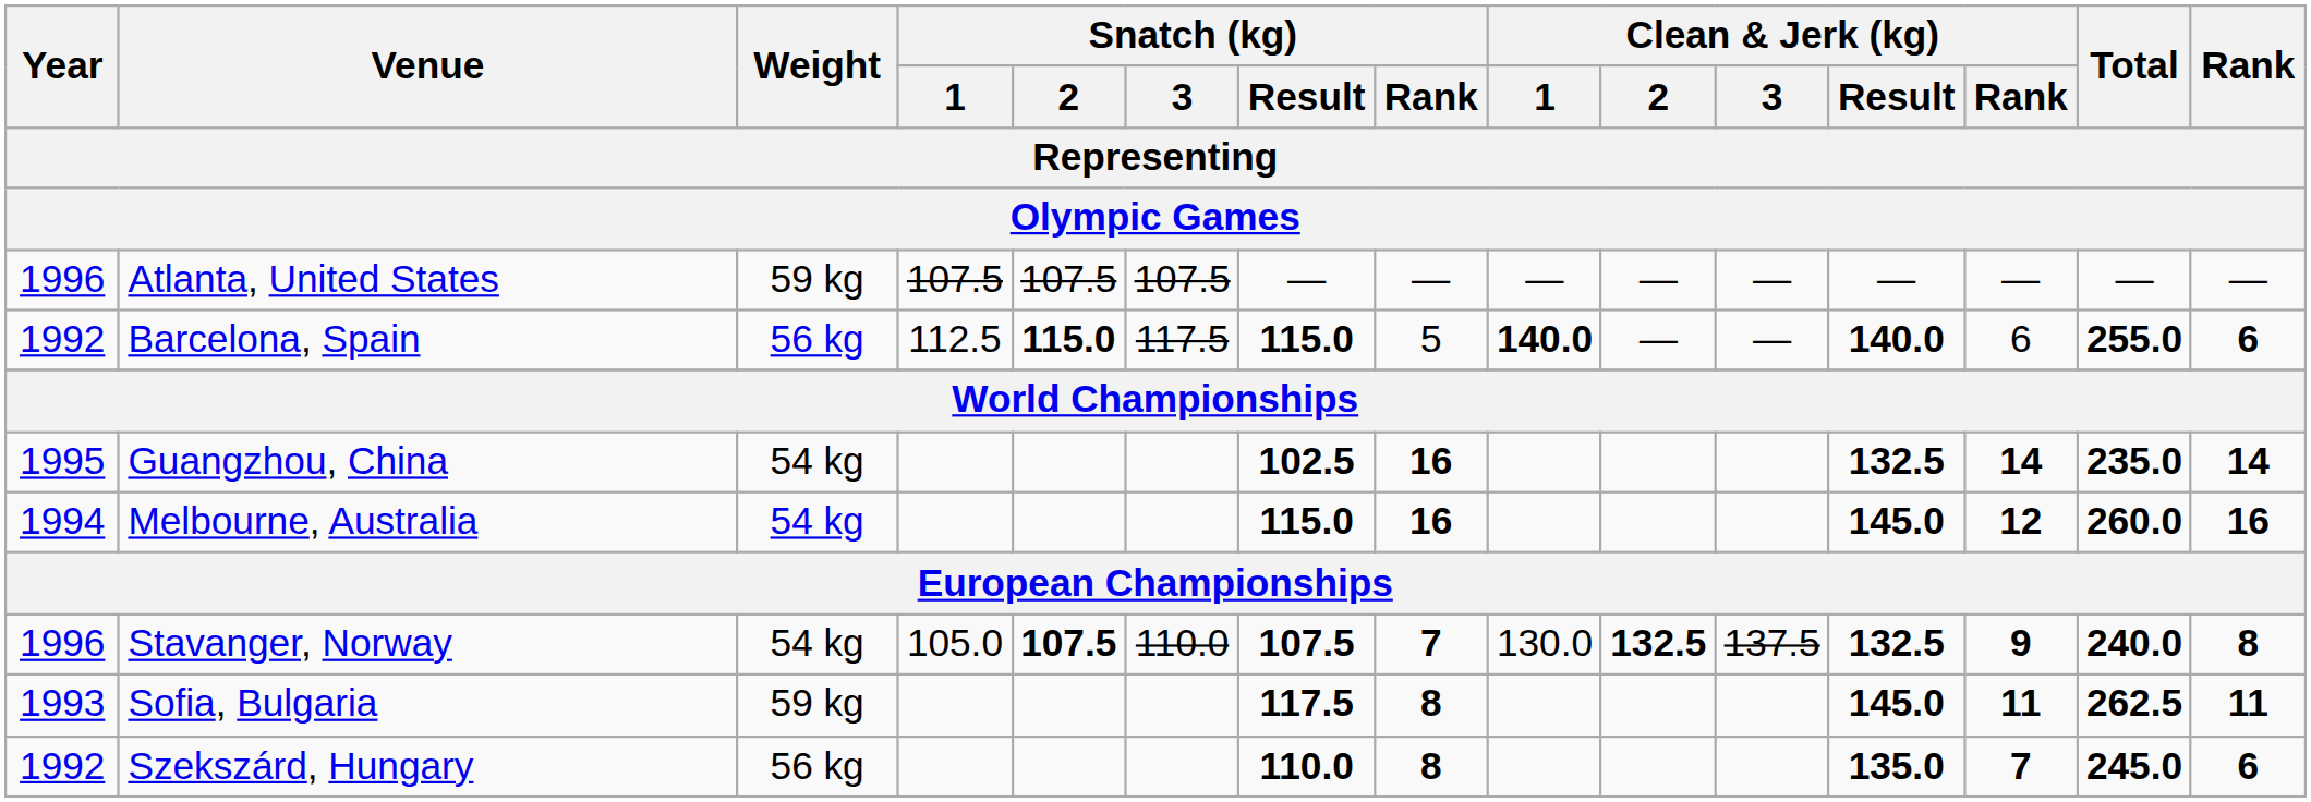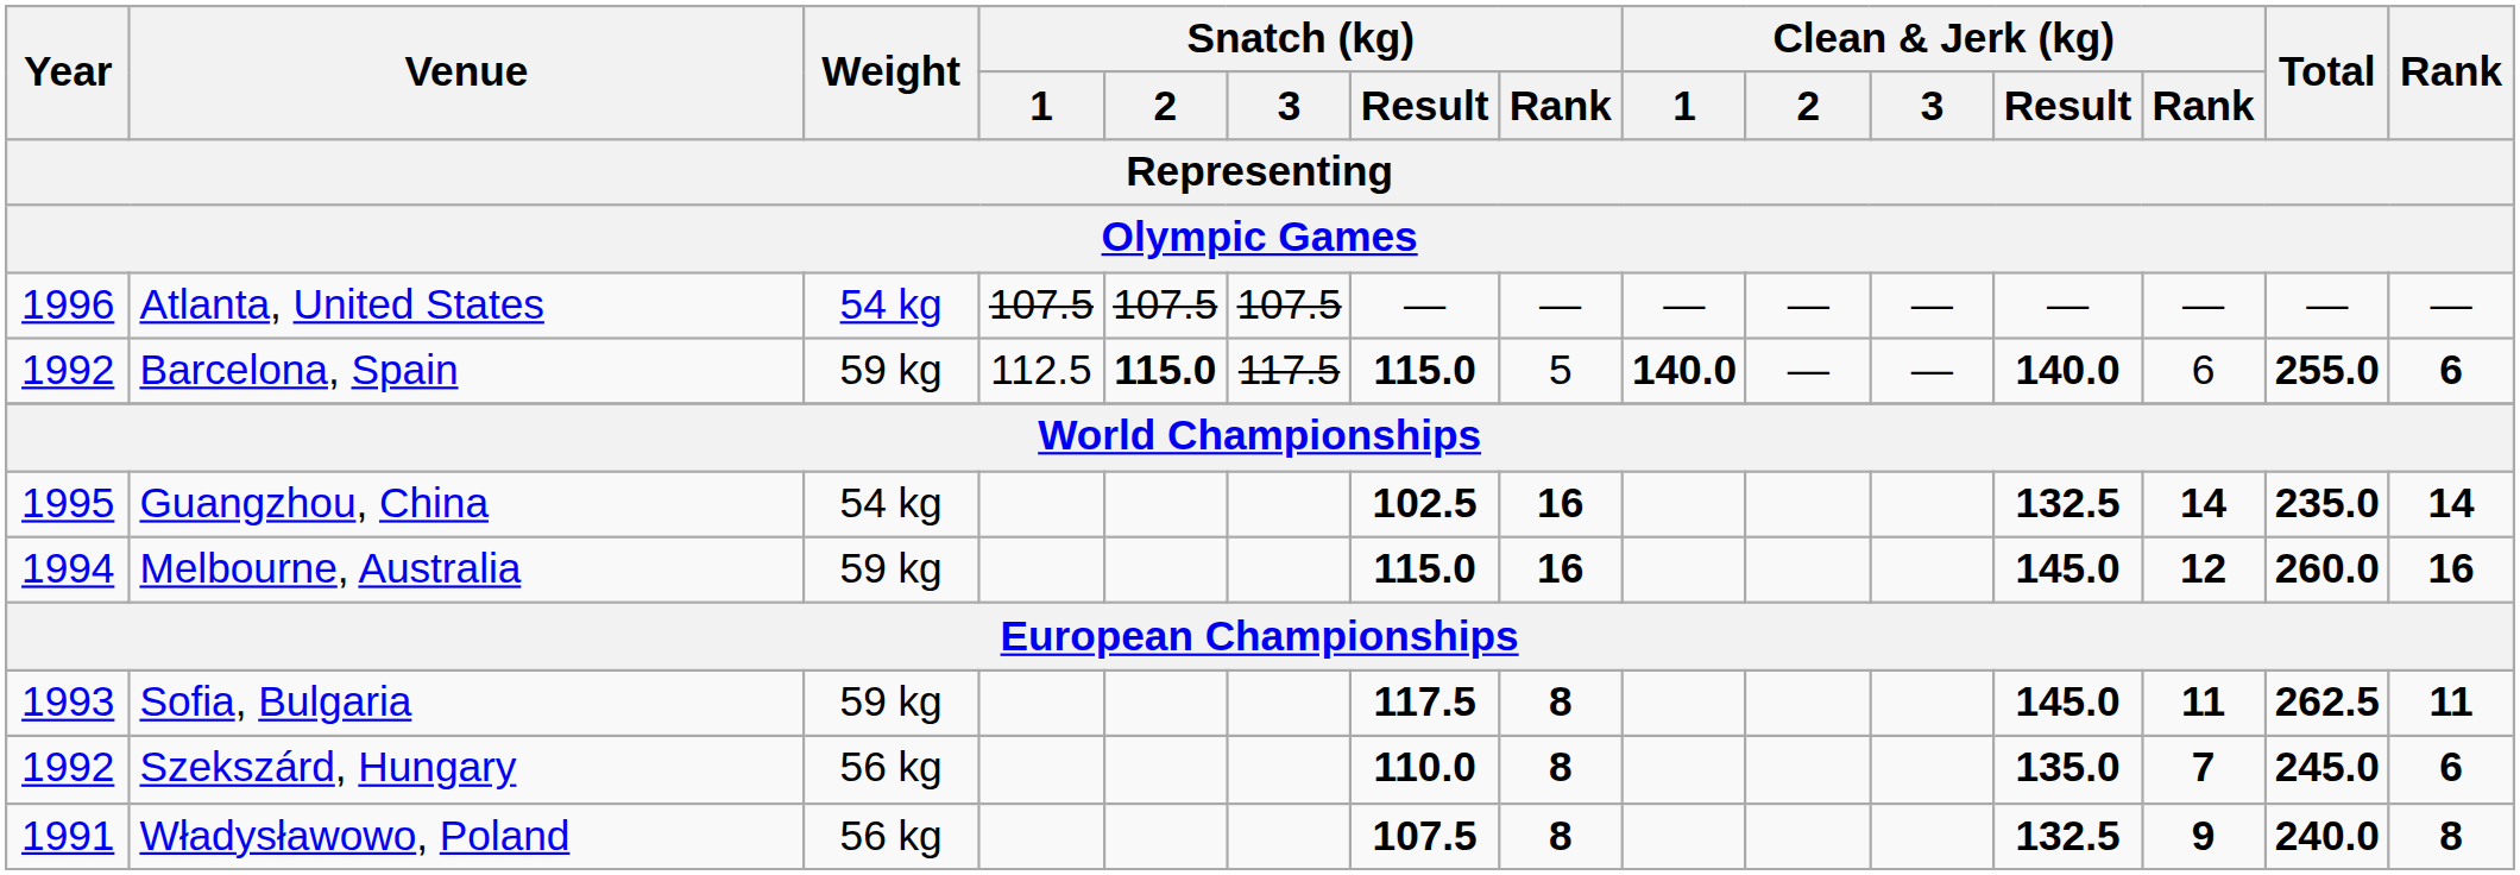 <table class = "wikitable" style="text-align:center;">
 <tr>
 <th rowspan=2 width=40>Year</th>
 <th rowspan=2 width=250>Venue</th>
 <th rowspan=2 width=60>Weight</th>
 <th colspan=5>Snatch (kg)</th>
 <th colspan=5>Clean & Jerk (kg)</th>
 <th rowspan=2 width=40>Total</th>
 <th rowspan=2 width=40>Rank</th>
 </tr>
 <tr>
 <th width=40>1</th>
 <th width=40>2</th>
 <th width=40>3</th>
 <th width=40>Result</th>
 <th width=40>Rank</th>
 <th width=40>1</th>
 <th width=40>2</th>
 <th width=40>3</th>
 <th width=40>Result</th>
 <th width=40>Rank</th>
 </tr>
 <tr>
 <th colspan=15>Representing </th>
 </tr>
 <tr>
 <th colspan=15><a href='#'>Olympic Games</a></th>
 </tr>
 <tr>
 <td><a href='#'>1996</a></td>
 <td align=left> <a href='#'>Atlanta</a>, <a href='#'>United States</a></td>
-<td>59 kg</td>
+<td><a href='#'>54 kg</a></td>
 <td><s>107.5</s></td>
 <td><s>107.5</s></td>
 <td><s>107.5</s></td>
 <td>—</td>
 <td>—</td>
 <td>—</td>
 <td>—</td>
 <td>—</td>
 <td>—</td>
 <td>—</td>
 <td>—</td>
 <td>—</td>
 </tr>
 <tr>
 <td><a href='#'>1992</a></td>
 <td align=left> <a href='#'>Barcelona</a>, <a href='#'>Spain</a></td>
-<td><a href='#'>56 kg</a></td>
+<td>59 kg</td>
 <td>112.5</td>
 <td><strong>115.0</strong></td>
 <td><s>117.5</s></td>
 <td><strong>115.0</strong></td>
 <td>5</td>
 <td><strong>140.0</strong></td>
 <td>—</td>
 <td>—</td>
 <td><strong>140.0</strong></td>
 <td>6</td>
 <td><strong>255.0</strong></td>
 <td><strong>6</strong></td>
 </tr>
 <tr>
 </tr>
 <tr>
 <th colspan=15><a href='#'>World Championships</a></th>
 </tr>
 <tr>
 <td><a href='#'>1995</a></td>
 <td align=left> <a href='#'>Guangzhou</a>, <a href='#'>China</a></td>
 <td>54 kg</td>
 <td></td>
 <td></td>
 <td></td>
 <td><strong>102.5</strong></td>
 <td><strong>16</strong></td>
 <td></td>
 <td></td>
 <td></td>
 <td><strong>132.5</strong></td>
 <td><strong>14</strong></td>
 <td><strong>235.0</strong></td>
 <td><strong>14</strong></td>
 </tr>
 <tr>
 <td><a href='#'>1994</a></td>
 <td align=left> <a href='#'>Melbourne</a>, <a href='#'>Australia</a></td>
-<td><a href='#'>54 kg</a></td>
+<td>59 kg</td>
 <td></td>
 <td></td>
 <td></td>
 <td><strong>115.0</strong></td>
 <td><strong>16</strong></td>
 <td></td>
 <td></td>
 <td></td>
 <td><strong>145.0</strong></td>
 <td><strong>12</strong></td>
 <td><strong>260.0</strong></td>
 <td><strong>16</strong></td>
 </tr>
 <tr>
 <th colspan=15><a href='#'>European Championships</a></th>
-</tr>
-<tr>
-<td><a href='#'>1996</a></td>
-<td align=left> <a href='#'>Stavanger</a>, <a href='#'>Norway</a></td>
-<td>54 kg</td>
-<td>105.0</td>
-<td><strong>107.5</strong></td>
-<td><s>110.0</s></td>
-<td><strong>107.5</strong></td>
-<td><strong>7</strong></td>
-<td>130.0</td>
-<td><strong>132.5</strong></td>
-<td><s>137.5</s></td>
-<td><strong>132.5</strong></td>
-<td><strong>9</strong></td>
-<td><strong>240.0</strong></td>
-<td><strong>8</strong></td>
 </tr>
 <tr>
 <td><a href='#'>1993</a></td>
 <td align=left> <a href='#'>Sofia</a>, <a href='#'>Bulgaria</a></td>
 <td>59 kg</td>
 <td></td>
 <td></td>
 <td></td>
 <td><strong>117.5</strong></td>
 <td><strong>8</strong></td>
 <td></td>
 <td></td>
 <td></td>
 <td><strong>145.0</strong></td>
 <td><strong>11</strong></td>
 <td><strong>262.5</strong></td>
 <td><strong>11</strong></td>
 </tr>
 <tr>
 <td><a href='#'>1992</a></td>
 <td align=left> <a href='#'>Szekszárd</a>, <a href='#'>Hungary</a></td>
 <td>56 kg</td>
 <td></td>
 <td></td>
 <td></td>
 <td><strong>110.0</strong></td>
 <td><strong>8</strong></td>
 <td></td>
 <td></td>
 <td></td>
 <td><strong>135.0</strong></td>
 <td><strong>7</strong></td>
 <td><strong>245.0</strong></td>
 <td><strong>6</strong></td>
 </tr>
 <tr>
+<td><a href='#'>1991</a></td>
+<td align=left> <a href='#'>Władysławowo</a>, <a href='#'>Poland</a></td>
+<td>56 kg</td>
+<td></td>
+<td></td>
+<td></td>
+<td><strong>107.5</strong></td>
+<td><strong>8</strong></td>
+<td></td>
+<td></td>
+<td></td>
+<td><strong>132.5</strong></td>
+<td><strong>9</strong></td>
+<td><strong>240.0</strong></td>
+<td><strong>8</strong></td>
+</tr>
+<tr>
 </tr>
 </table>
